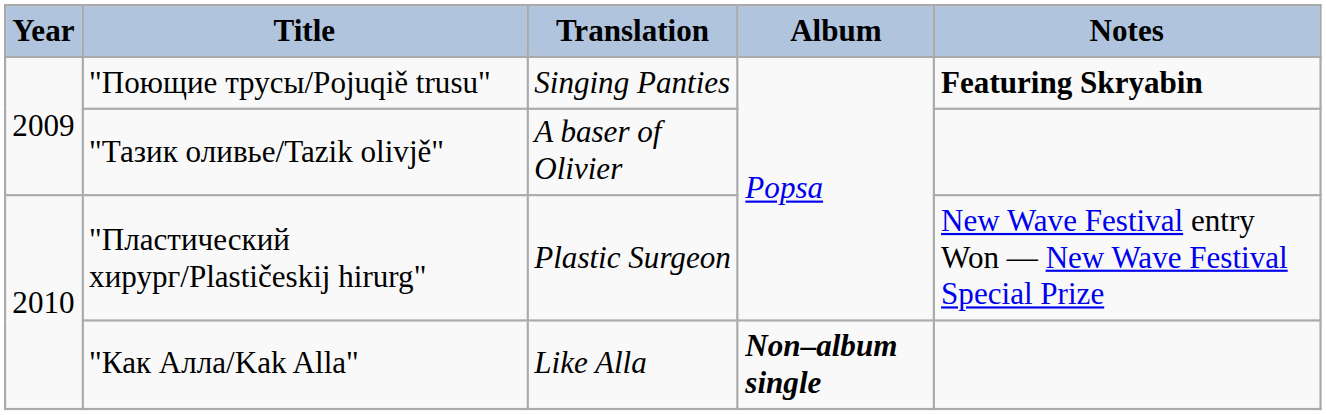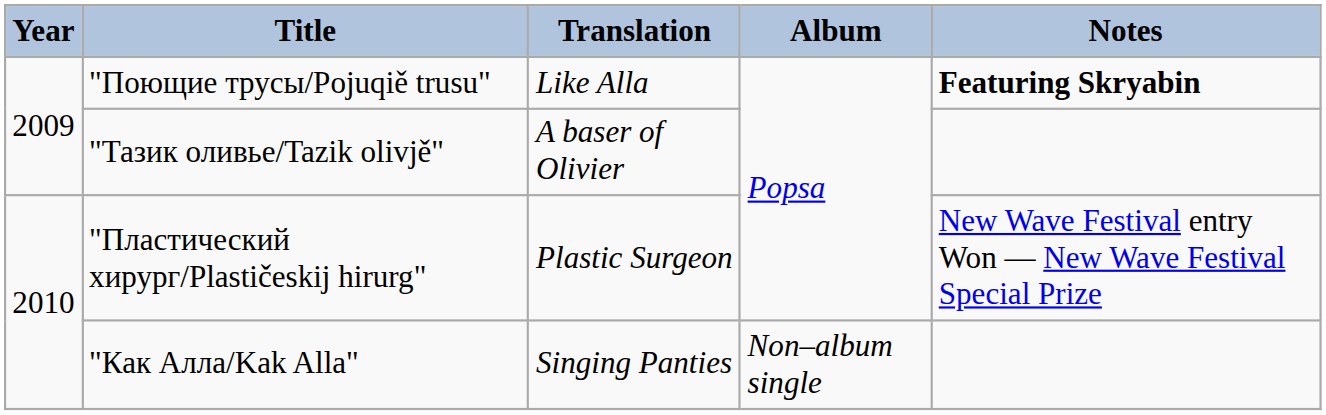 <table class="wikitable" style="font-size:90%;">
 <tr>
 <th style="background:#B0C4DE;">Year</th>
 <th style="background:#B0C4DE;">Title</th>
 <th style="background:#B0C4DE;">Translation</th>
 <th style="background:#B0C4DE;">Album</th>
 <th style="background:#B0C4DE;">Notes</th>
 </tr>
 <tr>
 <td rowspan="2">2009</td>
 <td>"Поющие трусы/Pojuqiě trusu"</td>
-<td><em>Singing Panties</em></td>
+<td><em>Like Alla</em></td>
 <td rowspan="3"><em><a href='#'>Popsa</a></em></td>
 <td><strong>Featuring Skryabin</strong></td>
 </tr>
 <tr>
 <td>"Тазик оливье/Tazik olivjě"</td>
 <td><em>A baser of Olivier</em></td>
 <td></td>
 </tr>
 <tr>
 <td rowspan="2">2010</td>
 <td>"Пластический хирург/Plastičeskij hirurg"</td>
 <td><em>Plastic Surgeon</em></td>
 <td><a href='#'>New Wave Festival</a> entry <br> Won — <a href='#'>New Wave Festival Special Prize</a></td>
 </tr>
 <tr>
 <td>"Как Алла/Kak Alla"</td>
-<td><em>Like Alla</em></td>
-<td><strong><em>Non–album single</em></strong></td>
+<td><em>Singing Panties</em></td>
+<td><em>Non–album single</em></td>
 <td></td>
 </tr>
 </table>
